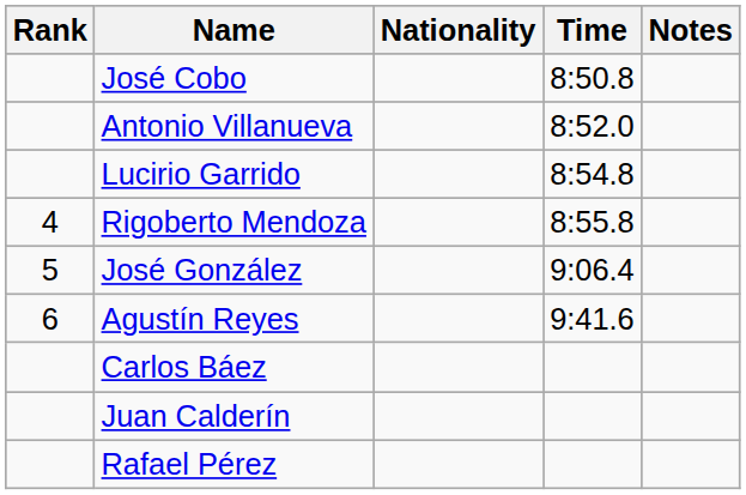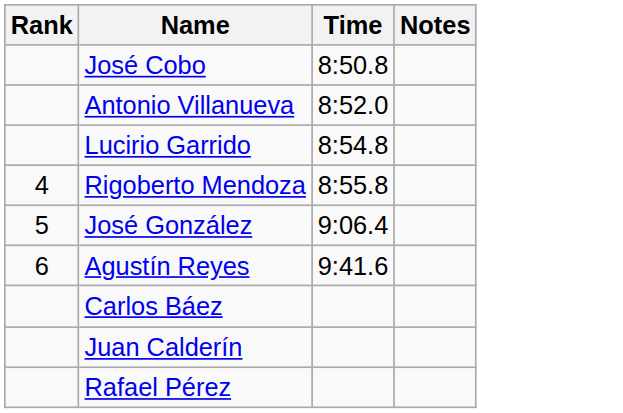 <table class="wikitable sortable" style="text-align:center;font-size:95%">
 <tr>
 <th>Rank</th>
 <th>Name</th>
-<th>Nationality</th>
 <th>Time</th>
 <th>Notes</th>
 </tr>
 <tr>
 <td></td>
 <td align=left><a href='#'>José Cobo</a></td>
-<td align=left></td>
 <td>8:50.8</td>
 <td></td>
 </tr>
 <tr>
 <td></td>
 <td align=left><a href='#'>Antonio Villanueva</a></td>
-<td align=left></td>
 <td>8:52.0</td>
 <td></td>
 </tr>
 <tr>
 <td></td>
 <td align=left><a href='#'>Lucirio Garrido</a></td>
-<td align=left></td>
 <td>8:54.8</td>
 <td></td>
 </tr>
 <tr>
 <td>4</td>
 <td align=left><a href='#'>Rigoberto Mendoza</a></td>
-<td align=left></td>
 <td>8:55.8</td>
 <td></td>
 </tr>
 <tr>
 <td>5</td>
 <td align=left><a href='#'>José González</a></td>
-<td align=left></td>
 <td>9:06.4</td>
 <td></td>
 </tr>
 <tr>
 <td>6</td>
 <td align=left><a href='#'>Agustín Reyes</a></td>
-<td align=left></td>
 <td>9:41.6</td>
 <td></td>
 </tr>
 <tr>
 <td></td>
 <td align=left><a href='#'>Carlos Báez</a></td>
-<td align=left></td>
 <td></td>
 <td></td>
 </tr>
 <tr>
 <td></td>
 <td align=left><a href='#'>Juan Calderín</a></td>
-<td align=left></td>
 <td></td>
 <td></td>
 </tr>
 <tr>
 <td></td>
 <td align=left><a href='#'>Rafael Pérez</a></td>
-<td align=left></td>
 <td></td>
 <td></td>
 </tr>
 </table>
